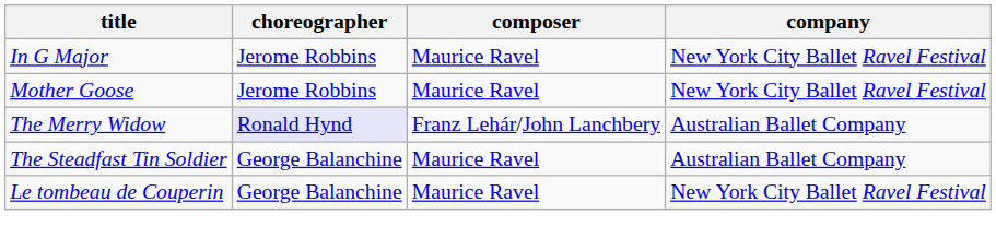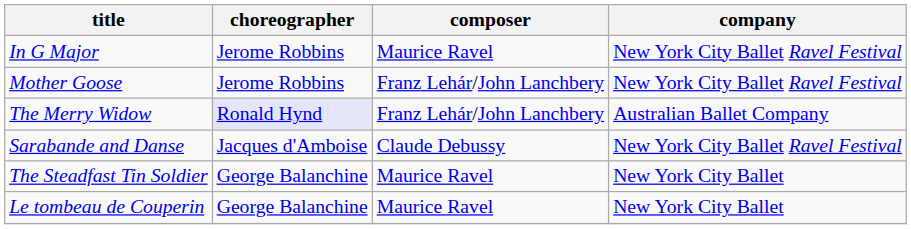 <table class="wikitable">
 <tr>
 <th>title</th>
 <th>choreographer</th>
 <th>composer</th>
 <th>company</th>
 </tr>
 <tr>
 <td><em><a href='#'>In G Major</a></em></td>
 <td><a href='#'>Jerome Robbins</a></td>
 <td><a href='#'>Maurice Ravel</a></td>
 <td><a href='#'>New York City Ballet</a> <em><a href='#'>Ravel Festival</a></em></td>
 </tr>
 <tr>
 <td><em><a href='#'>Mother Goose</a></em></td>
 <td><a href='#'>Jerome Robbins</a></td>
-<td><a href='#'>Maurice Ravel</a></td>
+<td><a href='#'>Franz Lehár</a>/<a href='#'>John Lanchbery</a></td>
 <td><a href='#'>New York City Ballet</a> <em><a href='#'>Ravel Festival</a></em></td>
 </tr>
 <tr>
 <td><em><a href='#'>The Merry Widow</a></em></td>
 <td style="background: lavender;"><a href='#'>Ronald Hynd</a></td>
 <td><a href='#'>Franz Lehár</a>/<a href='#'>John Lanchbery</a></td>
 <td><a href='#'>Australian Ballet Company</a></td>
 </tr>
 <tr>
+<td><em><a href='#'>Sarabande and Danse</a></em></td>
+<td><a href='#'>Jacques d'Amboise</a></td>
+<td><a href='#'>Claude Debussy</a></td>
+<td><a href='#'>New York City Ballet</a> <em><a href='#'>Ravel Festival</a></em></td>
+</tr>
+<tr>
 <td><em><a href='#'>The Steadfast Tin Soldier</a></em></td>
 <td><a href='#'>George Balanchine</a></td>
 <td><a href='#'>Maurice Ravel</a></td>
-<td><a href='#'>Australian Ballet Company</a></td>
+<td><a href='#'>New York City Ballet</a></td>
 </tr>
 <tr>
 <td><em><a href='#'>Le tombeau de Couperin</a></em></td>
 <td><a href='#'>George Balanchine</a></td>
 <td><a href='#'>Maurice Ravel</a></td>
-<td><a href='#'>New York City Ballet</a> <em><a href='#'>Ravel Festival</a></em></td>
+<td><a href='#'>New York City Ballet</a></td>
 </tr>
 <tr>
 </tr>
 </table>
